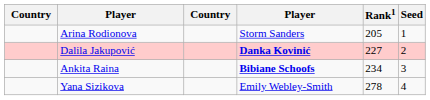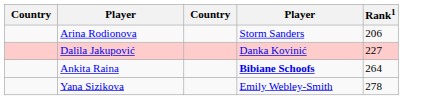 <table class="sortable wikitable">
 <tr>
 <th width="70">Country</th>
 <th width="175">Player</th>
 <th width="70">Country</th>
 <th width="175">Player</th>
 <th>Rank<sup>1</sup></th>
-<th>Seed</th>
 </tr>
 <tr>
 <td></td>
 <td><a href='#'>Arina Rodionova</a></td>
 <td></td>
 <td><a href='#'>Storm Sanders</a></td>
-<td>205</td>
-<td>1</td>
+<td>206</td>
 </tr>
 <tr style="background:#fcc;">
 <td></td>
 <td><a href='#'>Dalila Jakupović</a></td>
 <td></td>
-<td><strong><a href='#'>Danka Kovinić</a></strong></td>
+<td><a href='#'>Danka Kovinić</a></td>
 <td>227</td>
-<td>2</td>
 </tr>
 <tr>
 <td></td>
 <td><a href='#'>Ankita Raina</a></td>
 <td></td>
 <td><strong><a href='#'>Bibiane Schoofs</a></strong></td>
-<td>234</td>
-<td>3</td>
+<td>264</td>
 </tr>
 <tr>
 <td></td>
 <td><a href='#'>Yana Sizikova</a></td>
 <td></td>
 <td><a href='#'>Emily Webley-Smith</a></td>
 <td>278</td>
-<td>4</td>
 </tr>
 </table>
